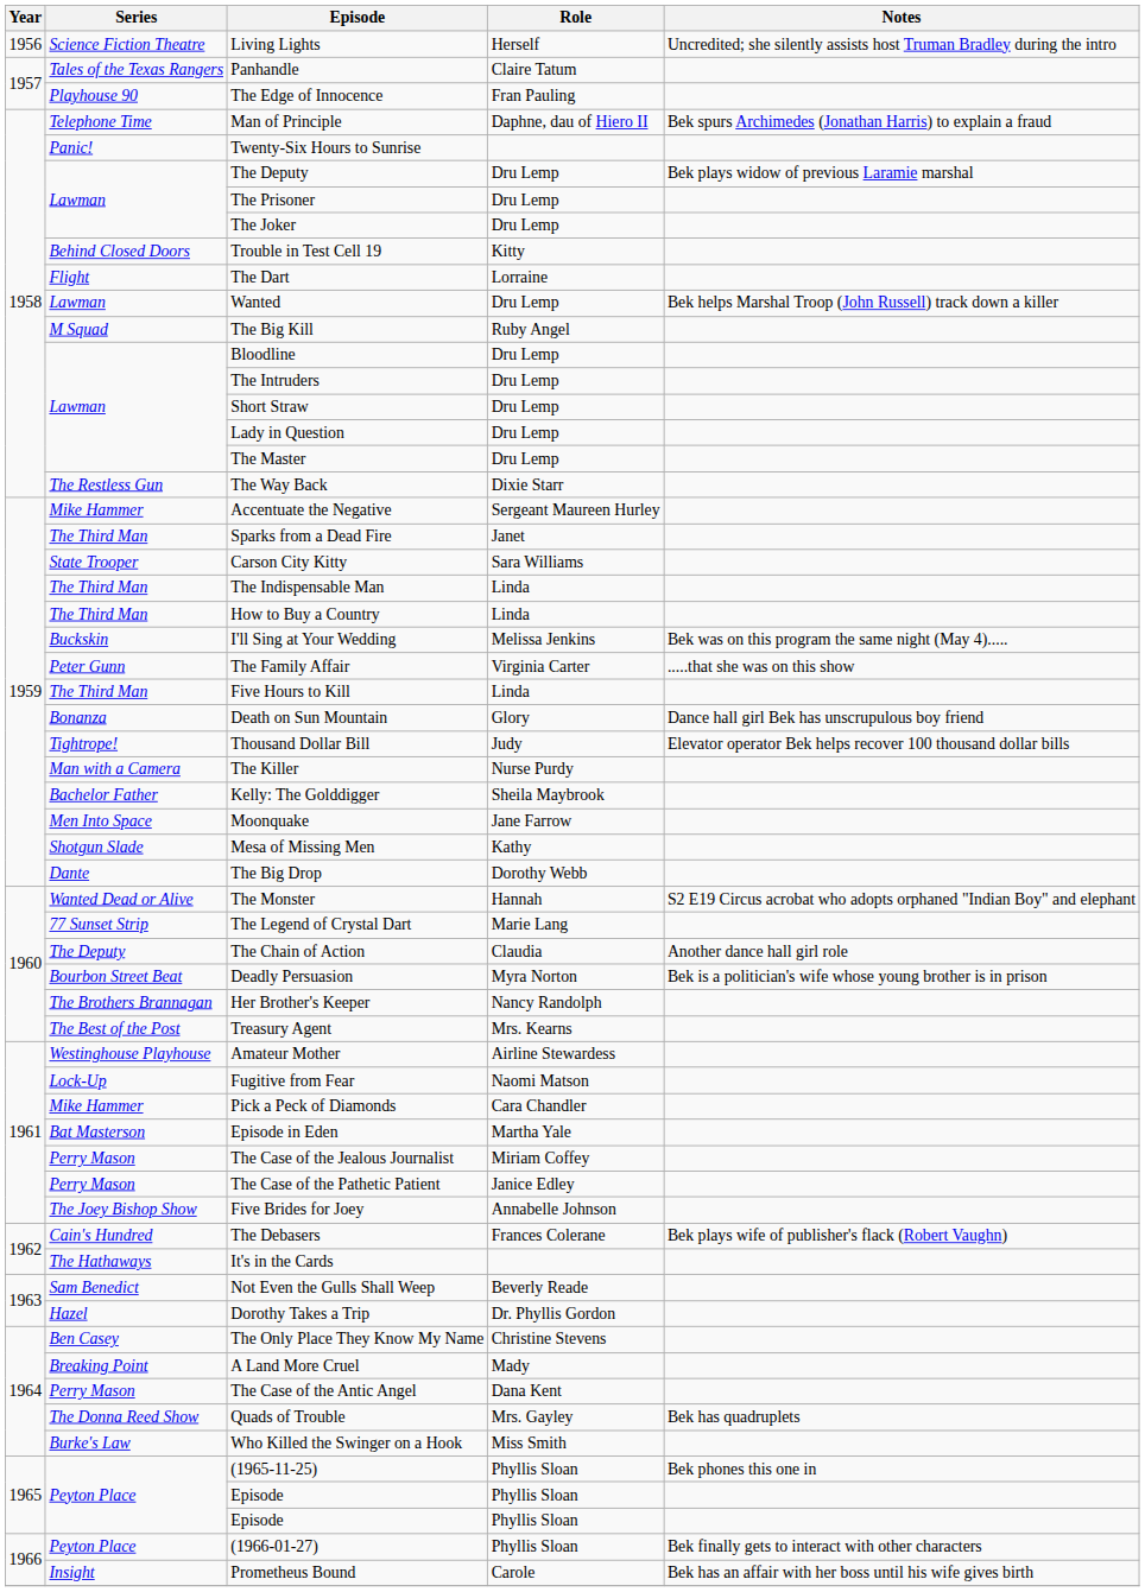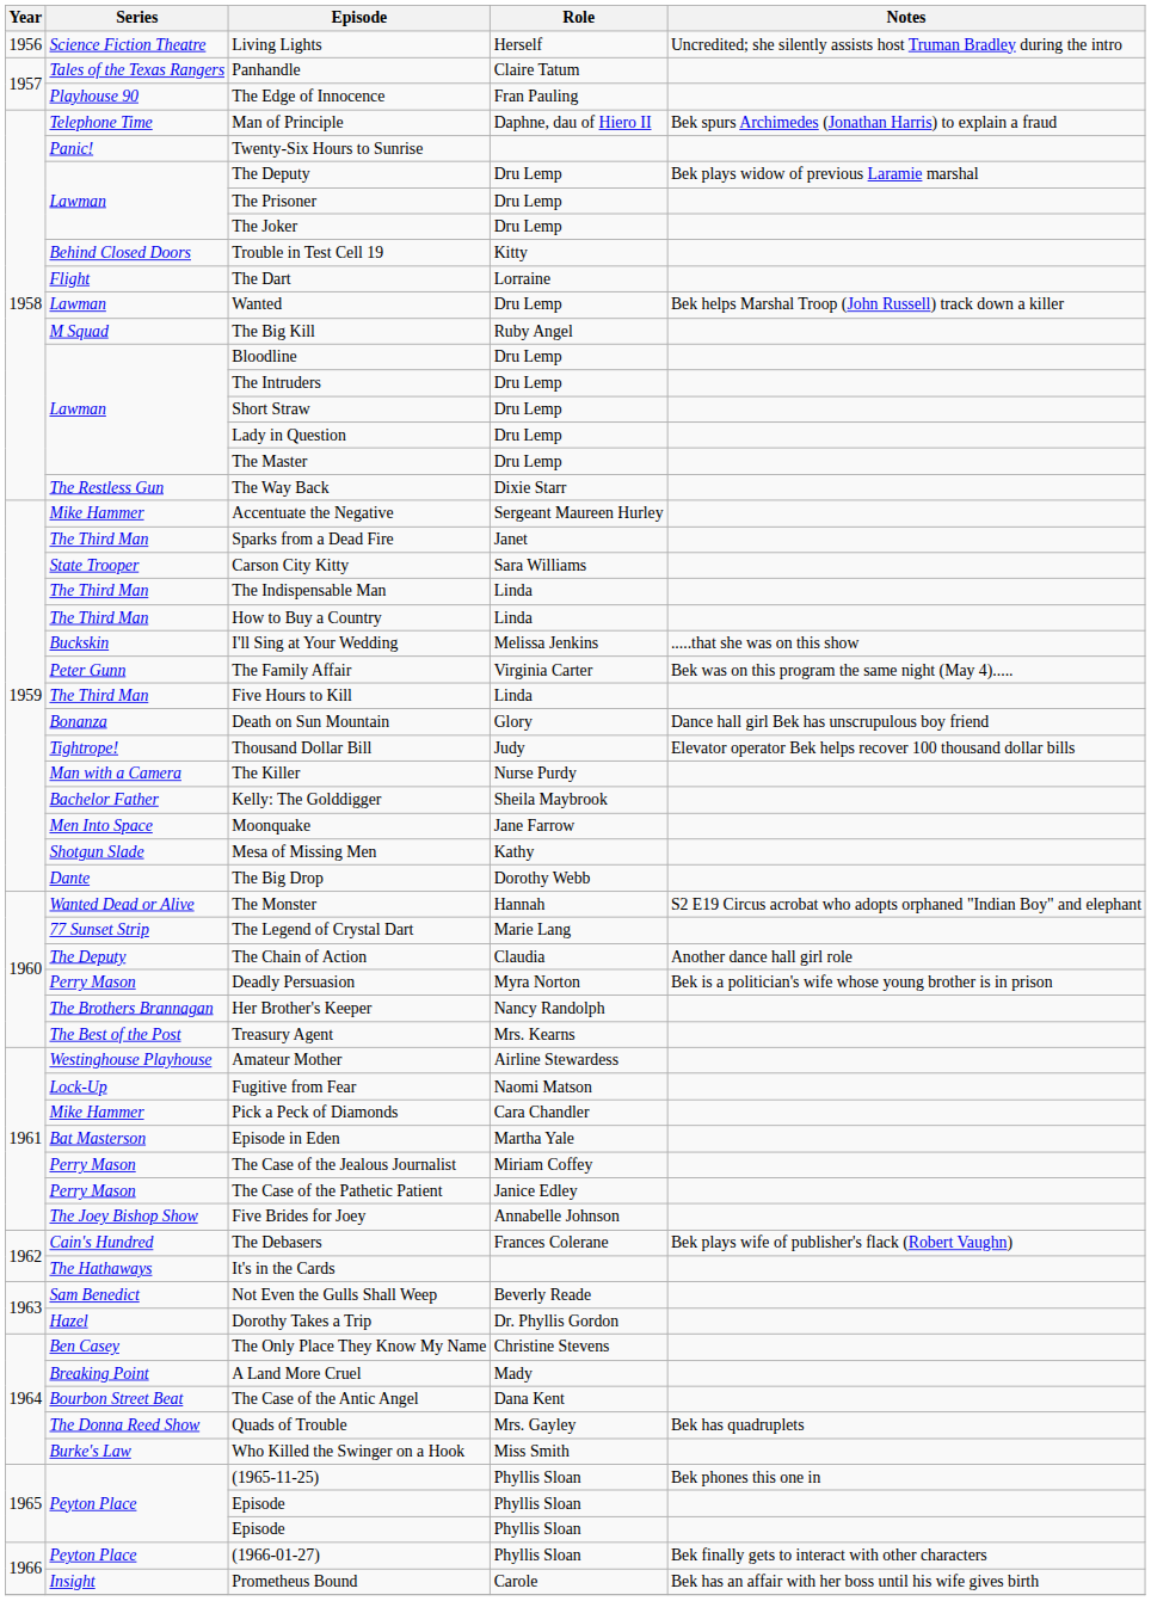 <table class="wikitable sortable plainrowheaders">
 <tr>
 <th scope="col">Year</th>
 <th scope="col">Series</th>
 <th scope="col">Episode</th>
 <th scope="col">Role</th>
 <th scope="col">Notes</th>
 </tr>
 <tr>
 <td>1956</td>
 <td><em><a href='#'>Science Fiction Theatre</a></em></td>
 <td>Living Lights</td>
 <td>Herself</td>
 <td>Uncredited; she silently assists host <a href='#'>Truman Bradley</a> during the intro</td>
 </tr>
 <tr>
 <td rowspan=2>1957</td>
 <td><em><a href='#'>Tales of the Texas Rangers</a></em></td>
 <td>Panhandle</td>
 <td>Claire Tatum</td>
 <td></td>
 </tr>
 <tr>
 <td><em><a href='#'>Playhouse 90</a></em></td>
 <td>The Edge of Innocence</td>
 <td>Fran Pauling</td>
 <td></td>
 </tr>
 <tr>
 <td rowspan=15>1958</td>
 <td><em><a href='#'>Telephone Time</a></em></td>
 <td>Man of Principle</td>
 <td>Daphne, dau of <a href='#'>Hiero II</a></td>
 <td>Bek spurs <a href='#'>Archimedes</a> (<a href='#'>Jonathan Harris</a>) to explain a fraud</td>
 </tr>
 <tr>
 <td><em><a href='#'>Panic!</a></em></td>
 <td>Twenty-Six Hours to Sunrise</td>
 <td></td>
 <td></td>
 </tr>
 <tr>
 <td rowspan=3><em><a href='#'>Lawman</a></em></td>
 <td>The Deputy</td>
 <td>Dru Lemp</td>
 <td>Bek plays widow of previous <a href='#'>Laramie</a> marshal</td>
 </tr>
 <tr>
 <td>The Prisoner</td>
 <td>Dru Lemp</td>
 <td></td>
 </tr>
 <tr>
 <td>The Joker</td>
 <td>Dru Lemp</td>
 <td></td>
 </tr>
 <tr>
 <td><em><a href='#'>Behind Closed Doors</a></em></td>
 <td>Trouble in Test Cell 19</td>
 <td>Kitty</td>
 <td></td>
 </tr>
 <tr>
 <td><em><a href='#'>Flight</a></em></td>
 <td>The Dart</td>
 <td>Lorraine</td>
 <td></td>
 </tr>
 <tr>
 <td><em><a href='#'>Lawman</a></em></td>
 <td>Wanted</td>
 <td>Dru Lemp</td>
 <td>Bek helps Marshal Troop (<a href='#'>John Russell</a>) track down a killer</td>
 </tr>
 <tr>
 <td><em><a href='#'>M Squad</a></em></td>
 <td>The Big Kill</td>
 <td>Ruby Angel</td>
 <td></td>
 </tr>
 <tr>
 <td rowspan=5><em><a href='#'>Lawman</a></em></td>
 <td>Bloodline</td>
 <td>Dru Lemp</td>
 <td></td>
 </tr>
 <tr>
 <td>The Intruders</td>
 <td>Dru Lemp</td>
 <td></td>
 </tr>
 <tr>
 <td>Short Straw</td>
 <td>Dru Lemp</td>
 <td></td>
 </tr>
 <tr>
 <td>Lady in Question</td>
 <td>Dru Lemp</td>
 <td></td>
 </tr>
 <tr>
 <td>The Master</td>
 <td>Dru Lemp</td>
 <td></td>
 </tr>
 <tr>
 <td><em><a href='#'>The Restless Gun</a></em></td>
 <td>The Way Back</td>
 <td>Dixie Starr</td>
 <td></td>
 </tr>
 <tr>
 <td rowspan=15>1959</td>
 <td><em><a href='#'>Mike Hammer</a></em></td>
 <td>Accentuate the Negative</td>
 <td>Sergeant Maureen Hurley</td>
 <td></td>
 </tr>
 <tr>
 <td><em><a href='#'>The Third Man</a></em></td>
 <td>Sparks from a Dead Fire</td>
 <td>Janet</td>
 <td></td>
 </tr>
 <tr>
 <td><em><a href='#'>State Trooper</a></em></td>
 <td>Carson City Kitty</td>
 <td>Sara Williams</td>
 <td></td>
 </tr>
 <tr>
 <td><em><a href='#'>The Third Man</a></em></td>
 <td>The Indispensable Man</td>
 <td>Linda</td>
 <td></td>
 </tr>
 <tr>
 <td><em><a href='#'>The Third Man</a></em></td>
 <td>How to Buy a Country</td>
 <td>Linda</td>
 <td></td>
 </tr>
 <tr>
 <td><em><a href='#'>Buckskin</a></em></td>
 <td>I'll Sing at Your Wedding</td>
 <td>Melissa Jenkins</td>
-<td>Bek was on this program the same night (May 4).....</td>
+<td>.....that she was on this show </td>
 </tr>
 <tr>
 <td><em><a href='#'>Peter Gunn</a></em></td>
 <td>The Family Affair</td>
 <td>Virginia Carter</td>
-<td>.....that she was on this show </td>
+<td>Bek was on this program the same night (May 4).....</td>
 </tr>
 <tr>
 <td><em><a href='#'>The Third Man</a></em></td>
 <td>Five Hours to Kill</td>
 <td>Linda</td>
 <td></td>
 </tr>
 <tr>
 <td><em><a href='#'>Bonanza</a></em></td>
 <td>Death on Sun Mountain</td>
 <td>Glory</td>
 <td>Dance hall girl Bek has unscrupulous boy friend</td>
 </tr>
 <tr>
 <td><em><a href='#'>Tightrope!</a></em></td>
 <td>Thousand Dollar Bill</td>
 <td>Judy</td>
 <td>Elevator operator Bek helps recover 100 thousand dollar bills</td>
 </tr>
 <tr>
 <td><em><a href='#'>Man with a Camera</a></em></td>
 <td>The Killer</td>
 <td>Nurse Purdy</td>
 <td></td>
 </tr>
 <tr>
 <td><em><a href='#'>Bachelor Father</a></em></td>
 <td>Kelly: The Golddigger</td>
 <td>Sheila Maybrook</td>
 <td></td>
 </tr>
 <tr>
 <td><em><a href='#'>Men Into Space</a></em></td>
 <td>Moonquake</td>
 <td>Jane Farrow</td>
 <td></td>
 </tr>
 <tr>
 <td><em><a href='#'>Shotgun Slade</a></em></td>
 <td>Mesa of Missing Men</td>
 <td>Kathy</td>
 <td></td>
 </tr>
 <tr>
 <td><em><a href='#'>Dante</a></em></td>
 <td>The Big Drop</td>
 <td>Dorothy Webb</td>
 <td></td>
 </tr>
 <tr>
 <td rowspan=6>1960</td>
 <td><em><a href='#'>Wanted Dead or Alive</a></em></td>
 <td>The Monster</td>
 <td>Hannah</td>
 <td>S2 E19 Circus acrobat who adopts orphaned "Indian Boy" and elephant</td>
 </tr>
 <tr>
 <td><em><a href='#'>77 Sunset Strip</a></em></td>
 <td>The Legend of Crystal Dart</td>
 <td>Marie Lang</td>
 <td></td>
 </tr>
 <tr>
 <td><em><a href='#'>The Deputy</a></em></td>
 <td>The Chain of Action</td>
 <td>Claudia</td>
 <td>Another dance hall girl role</td>
 </tr>
 <tr>
-<td><em><a href='#'>Bourbon Street Beat</a></em></td>
+<td><em><a href='#'>Perry Mason</a></em></td>
 <td>Deadly Persuasion</td>
 <td>Myra Norton</td>
 <td>Bek is a politician's wife whose young brother is in prison</td>
 </tr>
 <tr>
 <td><em><a href='#'>The Brothers Brannagan</a></em></td>
 <td>Her Brother's Keeper</td>
 <td>Nancy Randolph</td>
 <td></td>
 </tr>
 <tr>
 <td><em><a href='#'>The Best of the Post</a></em></td>
 <td>Treasury Agent</td>
 <td>Mrs. Kearns</td>
 <td></td>
 </tr>
 <tr>
 <td rowspan=7>1961</td>
 <td><em><a href='#'>Westinghouse Playhouse</a></em></td>
 <td>Amateur Mother</td>
 <td>Airline Stewardess</td>
 <td></td>
 </tr>
 <tr>
 <td><em><a href='#'>Lock-Up</a></em></td>
 <td>Fugitive from Fear</td>
 <td>Naomi Matson</td>
 <td></td>
 </tr>
 <tr>
 <td><em><a href='#'>Mike Hammer</a></em></td>
 <td>Pick a Peck of Diamonds</td>
 <td>Cara Chandler</td>
 <td></td>
 </tr>
 <tr>
 <td><em><a href='#'>Bat Masterson</a></em></td>
 <td>Episode in Eden</td>
 <td>Martha Yale</td>
 <td></td>
 </tr>
 <tr>
 <td><em><a href='#'>Perry Mason</a></em></td>
 <td>The Case of the Jealous Journalist</td>
 <td>Miriam Coffey</td>
 <td></td>
 </tr>
 <tr>
 <td><em><a href='#'>Perry Mason</a></em></td>
 <td>The Case of the Pathetic Patient</td>
 <td>Janice Edley</td>
 <td></td>
 </tr>
 <tr>
 <td><em><a href='#'>The Joey Bishop Show</a></em></td>
 <td>Five Brides for Joey</td>
 <td>Annabelle Johnson</td>
 <td></td>
 </tr>
 <tr>
 <td rowspan=2>1962</td>
 <td><em><a href='#'>Cain's Hundred</a></em></td>
 <td>The Debasers</td>
 <td>Frances Colerane</td>
 <td>Bek plays wife of publisher's flack (<a href='#'>Robert Vaughn</a>)</td>
 </tr>
 <tr>
 <td><em><a href='#'>The Hathaways</a></em></td>
 <td>It's in the Cards</td>
 <td></td>
 <td></td>
 </tr>
 <tr>
 <td rowspan=2>1963</td>
 <td><em><a href='#'>Sam Benedict</a></em></td>
 <td>Not Even the Gulls Shall Weep</td>
 <td>Beverly Reade</td>
 <td></td>
 </tr>
 <tr>
 <td><em><a href='#'>Hazel</a></em></td>
 <td>Dorothy Takes a Trip</td>
 <td>Dr. Phyllis Gordon</td>
 <td></td>
 </tr>
 <tr>
 <td rowspan=5>1964</td>
 <td><em><a href='#'>Ben Casey</a></em></td>
 <td>The Only Place They Know My Name</td>
 <td>Christine Stevens</td>
 <td></td>
 </tr>
 <tr>
 <td><em><a href='#'>Breaking Point</a></em></td>
 <td>A Land More Cruel</td>
 <td>Mady</td>
 <td></td>
 </tr>
 <tr>
-<td><em><a href='#'>Perry Mason</a></em></td>
+<td><em><a href='#'>Bourbon Street Beat</a></em></td>
 <td>The Case of the Antic Angel</td>
 <td>Dana Kent</td>
 <td></td>
 </tr>
 <tr>
 <td><em><a href='#'>The Donna Reed Show</a></em></td>
 <td>Quads of Trouble</td>
 <td>Mrs. Gayley</td>
 <td>Bek has quadruplets</td>
 </tr>
 <tr>
 <td><em><a href='#'>Burke's Law</a></em></td>
 <td>Who Killed the Swinger on a Hook</td>
 <td>Miss Smith</td>
 <td></td>
 </tr>
 <tr>
 <td rowspan=3>1965</td>
 <td rowspan=3><em><a href='#'>Peyton Place</a></em></td>
 <td>(1965-11-25)</td>
 <td>Phyllis Sloan</td>
 <td>Bek phones this one in</td>
 </tr>
 <tr>
 <td>Episode</td>
 <td>Phyllis Sloan</td>
 <td></td>
 </tr>
 <tr>
 <td>Episode</td>
 <td>Phyllis Sloan</td>
 <td></td>
 </tr>
 <tr>
 <td rowspan=2>1966</td>
 <td><em><a href='#'>Peyton Place</a></em></td>
 <td>(1966-01-27)</td>
 <td>Phyllis Sloan</td>
 <td>Bek finally gets to interact with other characters</td>
 </tr>
 <tr>
 <td><em><a href='#'>Insight</a></em></td>
 <td>Prometheus Bound</td>
 <td>Carole</td>
 <td>Bek has an affair with her boss until his wife gives birth</td>
 </tr>
 <tr>
 </tr>
 </table>
